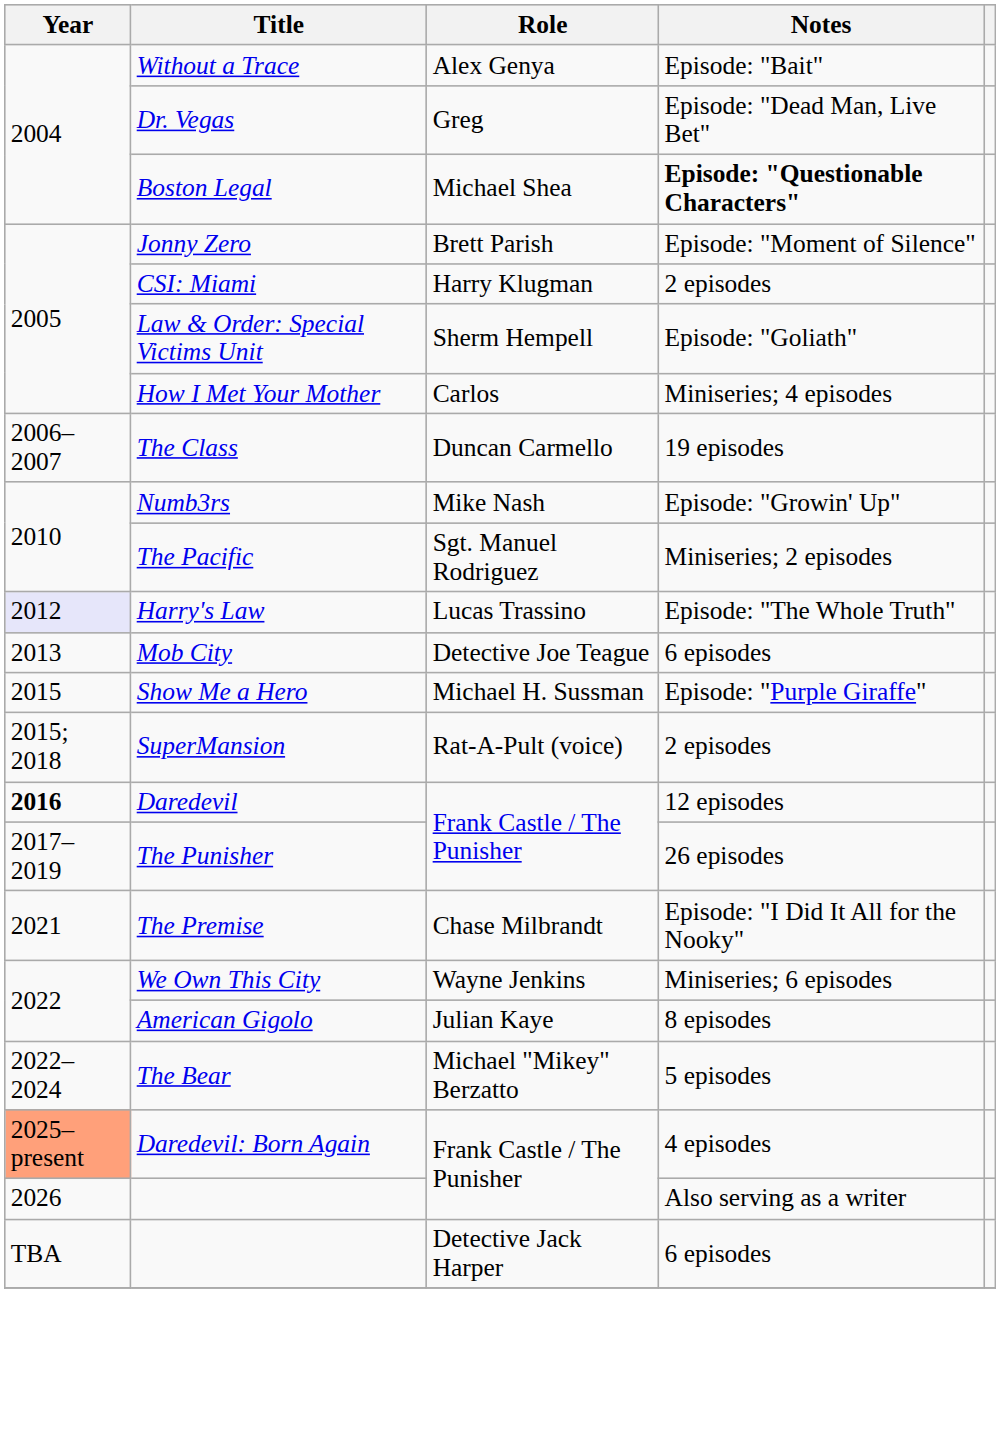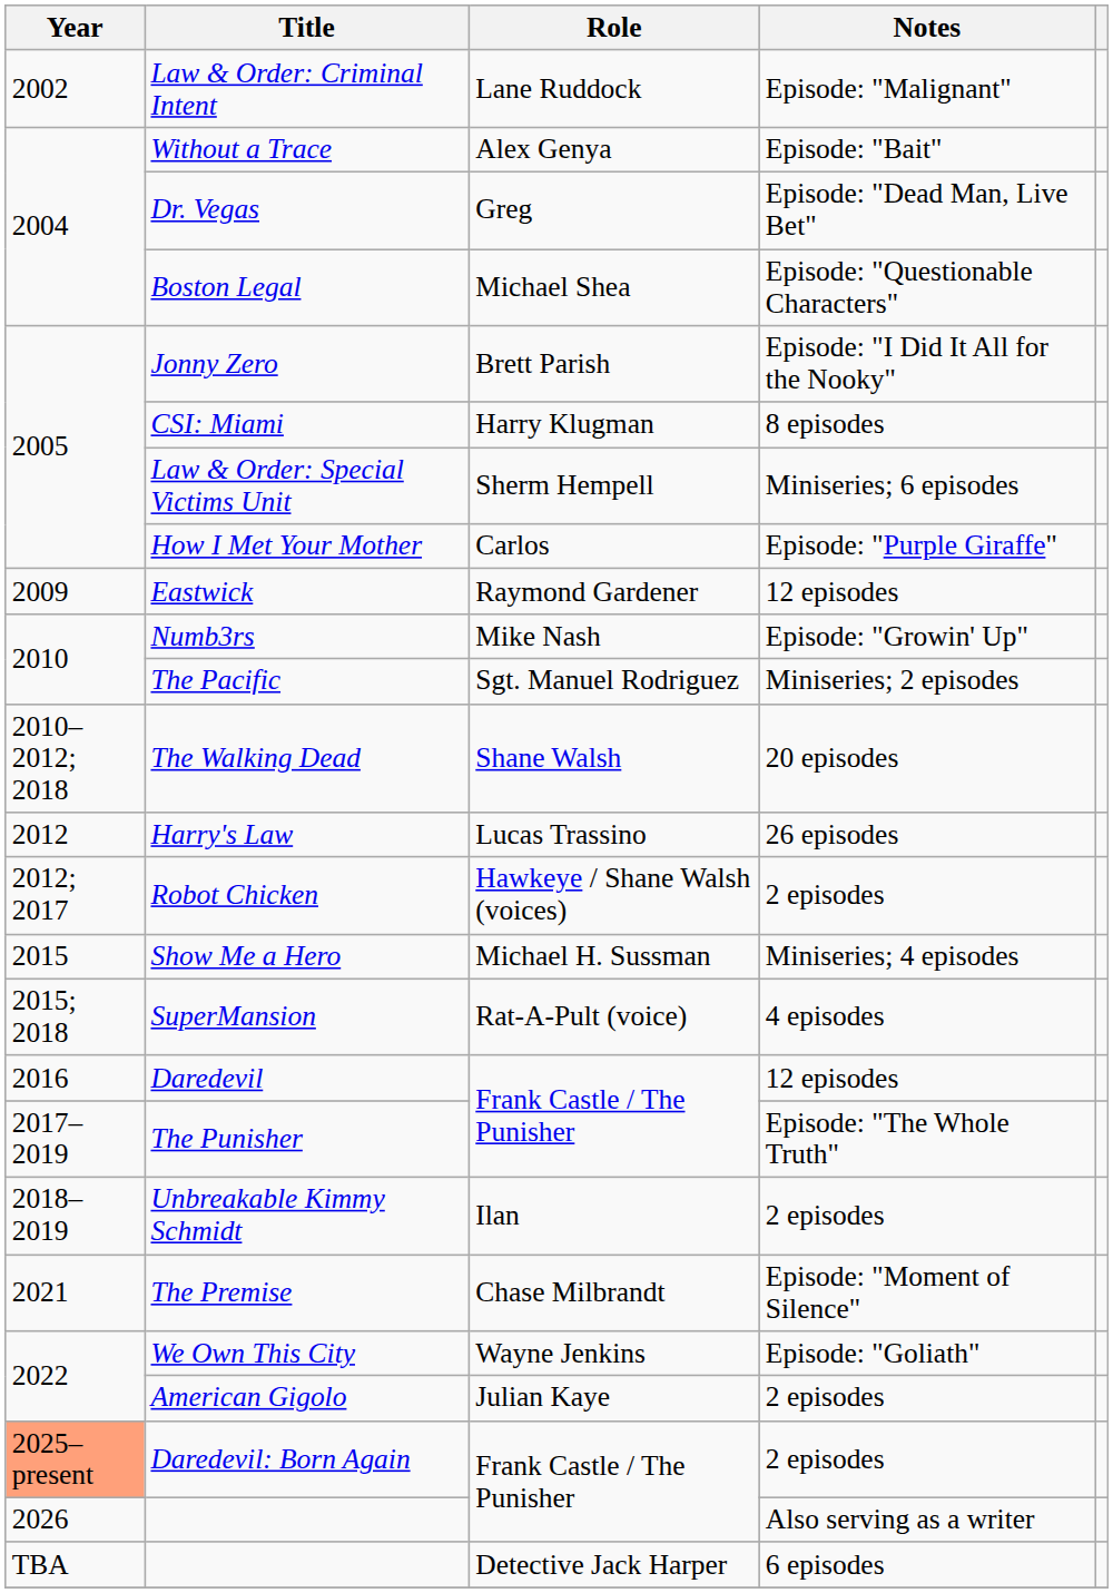 <table class="wikitable plainrowheaders sortable" style="margin-right: 0;">
 <tr>
 <th scope="col">Year</th>
 <th scope="col">Title</th>
 <th scope="col">Role</th>
 <th scope="col" class="unsortable">Notes</th>
 <th scope="col" class="unsortable"></th>
+</tr>
+<tr>
+<td>2002</td>
+<td><em><a href='#'>Law & Order: Criminal Intent</a></em></td>
+<td>Lane Ruddock</td>
+<td>Episode: "Malignant"</td>
+<td style="text-align: center;"></td>
 </tr>
 <tr>
 <td rowspan="3">2004</td>
 <td><em><a href='#'>Without a Trace</a></em></td>
 <td>Alex Genya</td>
 <td>Episode: "Bait"</td>
 <td style="text-align: center;"></td>
 </tr>
 <tr>
 <td><em><a href='#'>Dr. Vegas</a></em></td>
 <td>Greg</td>
 <td>Episode: "Dead Man, Live Bet"</td>
 <td style="text-align: center;"></td>
 </tr>
 <tr>
 <td><em><a href='#'>Boston Legal</a></em></td>
 <td>Michael Shea</td>
-<td><strong>Episode: "Questionable Characters"</strong></td>
+<td>Episode: "Questionable Characters"</td>
 <td style="text-align: center;"></td>
 </tr>
 <tr>
 <td rowspan="4">2005</td>
 <td><em><a href='#'>Jonny Zero</a></em></td>
 <td>Brett Parish</td>
-<td>Episode: "Moment of Silence"</td>
+<td>Episode: "I Did It All for the Nooky"</td>
 <td style="text-align: center;"></td>
 </tr>
 <tr>
 <td><em><a href='#'>CSI: Miami</a></em></td>
 <td>Harry Klugman</td>
-<td>2 episodes</td>
+<td>8 episodes</td>
 <td style="text-align: center;"></td>
 </tr>
 <tr>
 <td><em><a href='#'>Law & Order: Special Victims Unit</a></em></td>
 <td>Sherm Hempell</td>
-<td>Episode: "Goliath"</td>
+<td>Miniseries; 6 episodes</td>
 <td style="text-align: center;"></td>
 </tr>
 <tr>
 <td><em><a href='#'>How I Met Your Mother</a></em></td>
 <td>Carlos</td>
-<td>Miniseries; 4 episodes</td>
+<td>Episode: "<a href='#'>Purple Giraffe</a>"</td>
 <td style="text-align: center;"></td>
 </tr>
 <tr>
-<td>2006–2007</td>
-<td><em><a href='#'>The Class</a></em></td>
-<td>Duncan Carmello</td>
-<td>19 episodes</td>
+<td>2009</td>
+<td><em><a href='#'>Eastwick</a></em></td>
+<td>Raymond Gardener</td>
+<td>12 episodes</td>
 <td style="text-align: center;"></td>
 </tr>
 <tr>
 <td rowspan="2">2010</td>
 <td><em><a href='#'>Numb3rs</a></em></td>
 <td>Mike Nash</td>
 <td>Episode: "Growin' Up"</td>
 <td style="text-align: center;"></td>
 </tr>
 <tr>
 <td><em><a href='#'>The Pacific</a></em></td>
 <td>Sgt. Manuel Rodriguez</td>
 <td>Miniseries; 2 episodes</td>
 <td style="text-align: center;"></td>
 </tr>
 <tr>
-<td style="background: lavender;">2012</td>
-<td><em><a href='#'>Harry's Law</a></em></td>
-<td>Lucas Trassino</td>
-<td>Episode: "The Whole Truth"</td>
+<td>2010–2012;<br>2018</td>
+<td><em><a href='#'>The Walking Dead</a></em></td>
+<td><a href='#'>Shane Walsh</a></td>
+<td>20 episodes</td>
 <td style="text-align: center;"></td>
 </tr>
 <tr>
-<td>2013</td>
-<td><em><a href='#'>Mob City</a></em></td>
-<td>Detective Joe Teague</td>
-<td>6 episodes</td>
+<td>2012</td>
+<td><em><a href='#'>Harry's Law</a></em></td>
+<td>Lucas Trassino</td>
+<td>26 episodes</td>
+<td style="text-align: center;"></td>
+</tr>
+<tr>
+<td>2012; 2017</td>
+<td><em><a href='#'>Robot Chicken</a></em></td>
+<td><a href='#'>Hawkeye</a> / Shane Walsh (voices)</td>
+<td>2 episodes</td>
 <td style="text-align: center;"></td>
 </tr>
 <tr>
 <td>2015</td>
 <td><em><a href='#'>Show Me a Hero</a></em></td>
 <td>Michael H. Sussman</td>
-<td>Episode: "<a href='#'>Purple Giraffe</a>"</td>
+<td>Miniseries; 4 episodes</td>
 <td style="text-align: center;"></td>
 </tr>
 <tr>
 <td>2015; 2018</td>
 <td><em><a href='#'>SuperMansion</a></em></td>
 <td>Rat-A-Pult (voice)</td>
-<td>2 episodes</td>
+<td>4 episodes</td>
 <td style="text-align: center;"></td>
 </tr>
 <tr>
-<td><strong>2016</strong></td>
+<td>2016</td>
 <td><em><a href='#'>Daredevil</a></em></td>
 <td rowspan="2"><a href='#'>Frank Castle / The Punisher</a></td>
 <td>12 episodes</td>
 <td style="text-align: center;"></td>
 </tr>
 <tr>
 <td>2017–2019</td>
 <td><em><a href='#'>The Punisher</a></em></td>
-<td>26 episodes</td>
+<td>Episode: "The Whole Truth"</td>
+<td style="text-align: center;"></td>
+</tr>
+<tr>
+<td>2018–2019</td>
+<td><em><a href='#'>Unbreakable Kimmy Schmidt</a></em></td>
+<td>Ilan</td>
+<td>2 episodes</td>
 <td style="text-align: center;"></td>
 </tr>
 <tr>
 <td>2021</td>
 <td><em><a href='#'>The Premise</a></em></td>
 <td>Chase Milbrandt</td>
-<td>Episode: "I Did It All for the Nooky"</td>
+<td>Episode: "Moment of Silence"</td>
 <td style="text-align: center;"></td>
 </tr>
 <tr>
 <td rowspan="2">2022</td>
 <td><em><a href='#'>We Own This City</a></em></td>
 <td>Wayne Jenkins</td>
-<td>Miniseries; 6 episodes</td>
+<td>Episode: "Goliath"</td>
 <td style="text-align: center;"></td>
 </tr>
 <tr>
 <td><em><a href='#'>American Gigolo</a></em></td>
 <td>Julian Kaye</td>
-<td>8 episodes</td>
-<td style="text-align: center;"></td>
-</tr>
-<tr>
-<td>2022–2024</td>
-<td><em><a href='#'>The Bear</a></em></td>
-<td>Michael "Mikey" Berzatto</td>
-<td>5 episodes</td>
+<td>2 episodes</td>
 <td style="text-align: center;"></td>
 </tr>
 <tr>
 <td style="background: lightsalmon;">2025–present</td>
 <td><em><a href='#'>Daredevil: Born Again</a></em></td>
 <td rowspan=2>Frank Castle / The Punisher</td>
-<td>4 episodes</td>
+<td>2 episodes</td>
 <td style="text-align: center;"></td>
 </tr>
 <tr>
 <td>2026</td>
 <td></td>
 <td>Also serving as a writer</td>
 <td style="text-align: center;"></td>
 </tr>
 <tr>
 <td>TBA</td>
 <td></td>
 <td>Detective Jack Harper</td>
 <td>6 episodes</td>
 <td style="text-align: center;"></td>
 </tr>
 <tr>
 </tr>
 </table>
